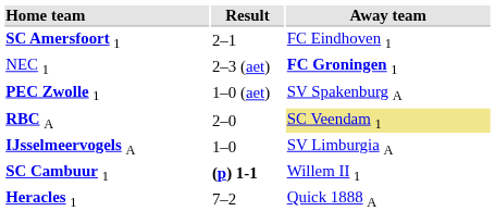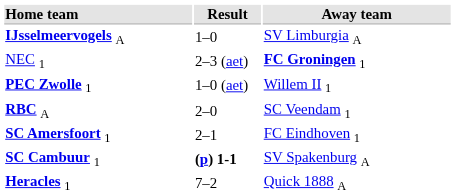 <table style="float:right;">
 <tr bgcolor="#E4E4E4">
 <th style="border-bottom:1px solid #AAAAAA" width="200" align="left">Home team</th>
 <th style="border-bottom:1px solid #AAAAAA" width="70" align="center">Result</th>
 <th style="border-bottom:1px solid #AAAAAA" width="200">Away team</th>
 </tr>
 <tr>
-<td><strong><a href='#'>SC Amersfoort</a></strong> <sub>1</sub></td>
-<td>2–1</td>
-<td><a href='#'>FC Eindhoven</a> <sub>1</sub></td>
+<td><strong><a href='#'>IJsselmeervogels</a></strong> <sub>A</sub></td>
+<td>1–0</td>
+<td><a href='#'>SV Limburgia</a> <sub>A</sub></td>
 </tr>
 <tr>
 <td><a href='#'>NEC</a> <sub>1</sub></td>
 <td>2–3 (<a href='#'>aet</a>)</td>
 <td><strong><a href='#'>FC Groningen</a></strong> <sub>1</sub></td>
 </tr>
 <tr>
 <td><strong><a href='#'>PEC Zwolle</a></strong> <sub>1</sub></td>
 <td>1–0 (<a href='#'>aet</a>)</td>
-<td><a href='#'>SV Spakenburg</a> <sub>A</sub></td>
+<td><a href='#'>Willem II</a> <sub>1</sub></td>
 </tr>
 <tr>
 <td><strong><a href='#'>RBC</a></strong> <sub>A</sub></td>
 <td>2–0</td>
-<td style="background: khaki;"><a href='#'>SC Veendam</a> <sub>1</sub></td>
+<td><a href='#'>SC Veendam</a> <sub>1</sub></td>
 </tr>
 <tr>
-<td><strong><a href='#'>IJsselmeervogels</a></strong> <sub>A</sub></td>
-<td>1–0</td>
-<td><a href='#'>SV Limburgia</a> <sub>A</sub></td>
+<td><strong><a href='#'>SC Amersfoort</a></strong> <sub>1</sub></td>
+<td>2–1</td>
+<td><a href='#'>FC Eindhoven</a> <sub>1</sub></td>
 </tr>
 <tr>
 <td><strong><a href='#'>SC Cambuur</a></strong> <sub>1</sub></td>
 <td><strong>(<a href='#'>p</a>) 1-1</strong></td>
-<td><a href='#'>Willem II</a> <sub>1</sub></td>
+<td><a href='#'>SV Spakenburg</a> <sub>A</sub></td>
 </tr>
 <tr>
 <td><strong><a href='#'>Heracles</a></strong> <sub>1</sub></td>
 <td>7–2</td>
 <td><a href='#'>Quick 1888</a> <sub>A</sub></td>
 </tr>
 </table>
